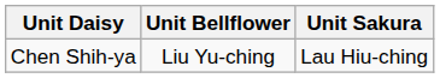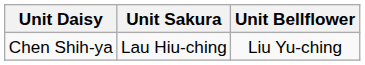 <table class="wikitable" style="text-align:center; font-size:small">
 <tr>
 <th>Unit Daisy</th>
+<th>Unit Sakura</th>
 <th>Unit Bellflower</th>
-<th>Unit Sakura</th>
 </tr>
 <tr>
 <td>Chen Shih-ya<br></td>
+<td>Lau Hiu-ching<br></td>
 <td>Liu Yu-ching<br></td>
-<td>Lau Hiu-ching<br></td>
 </tr>
 </table>
